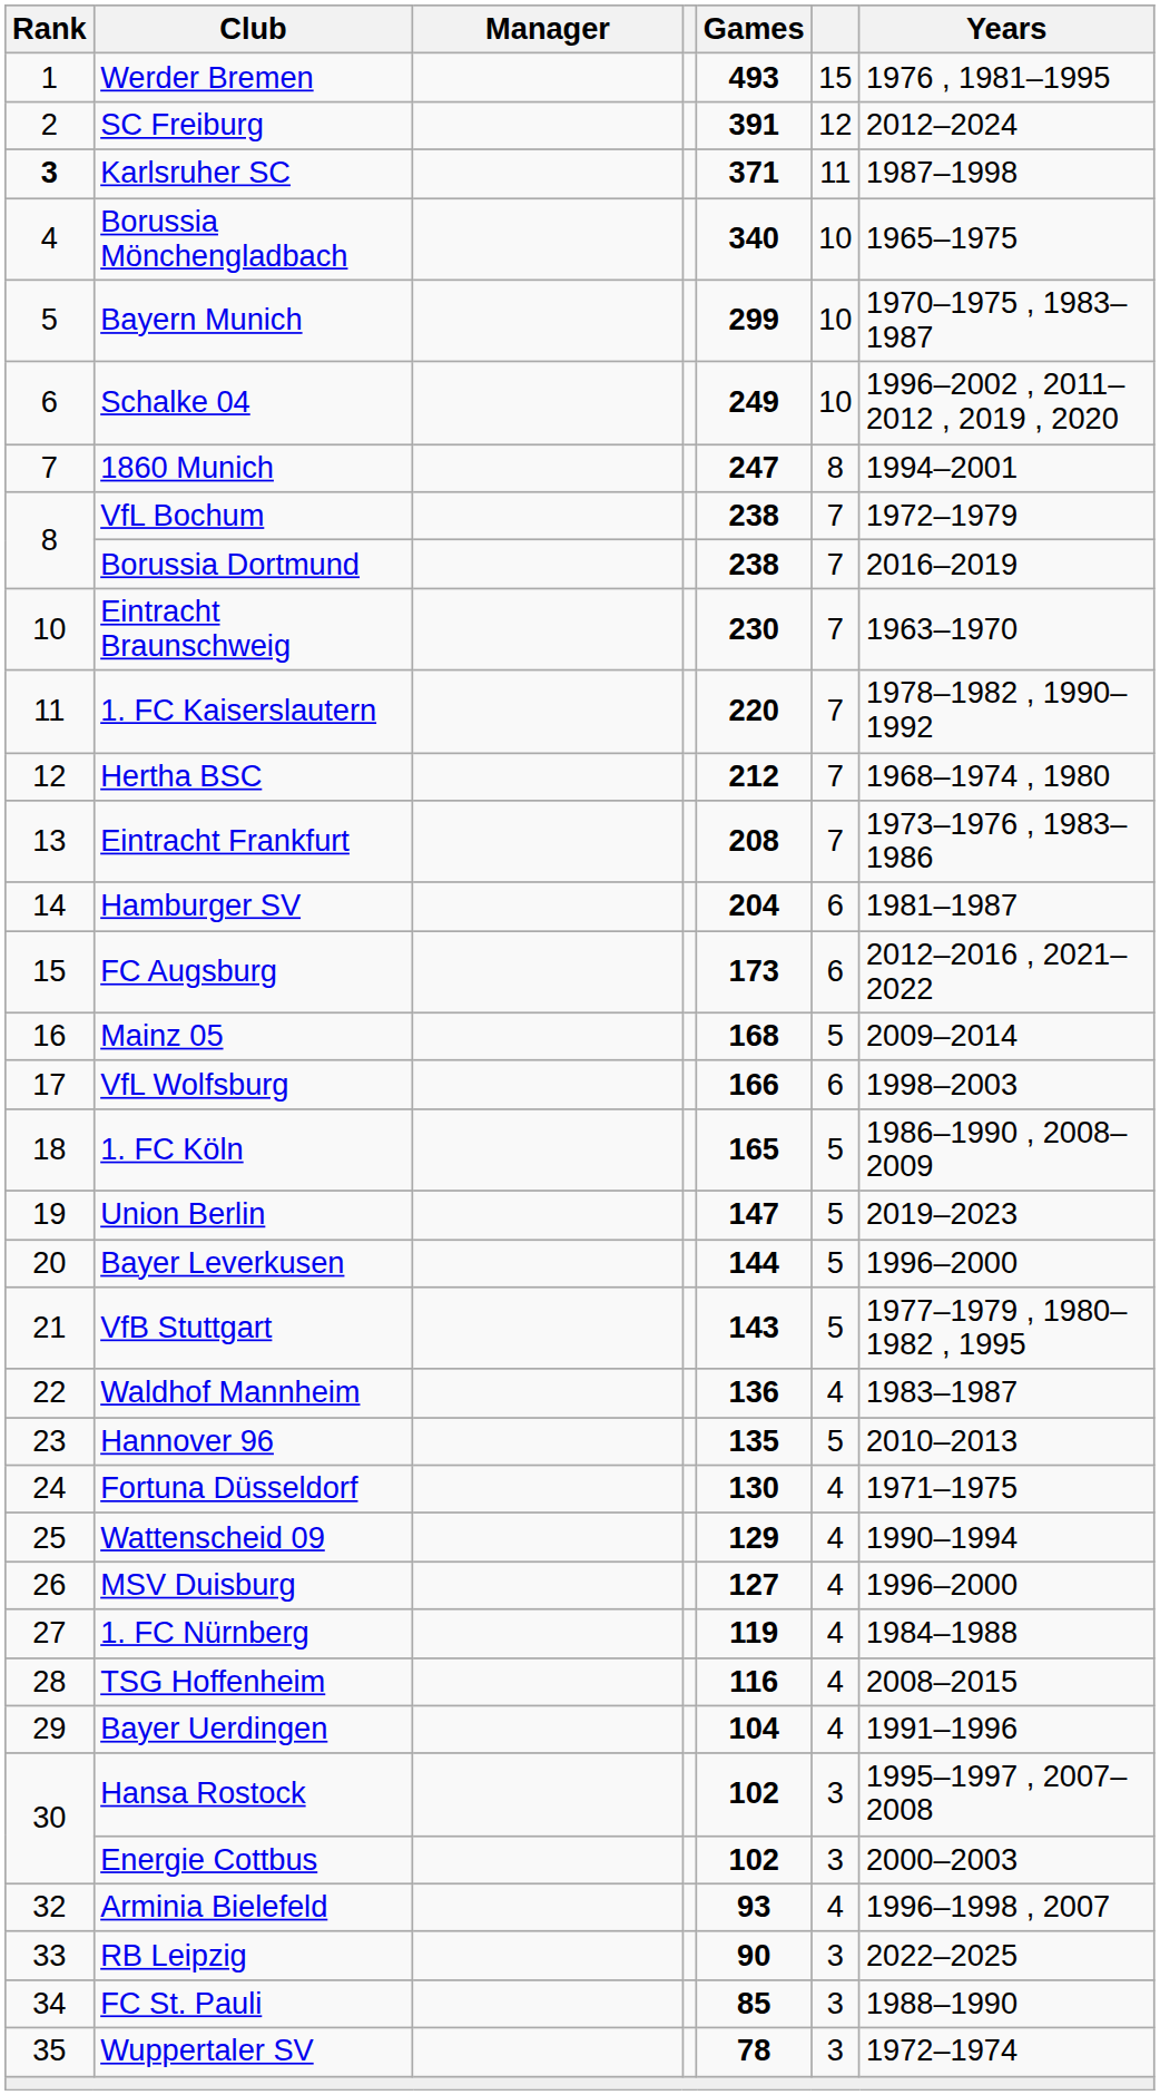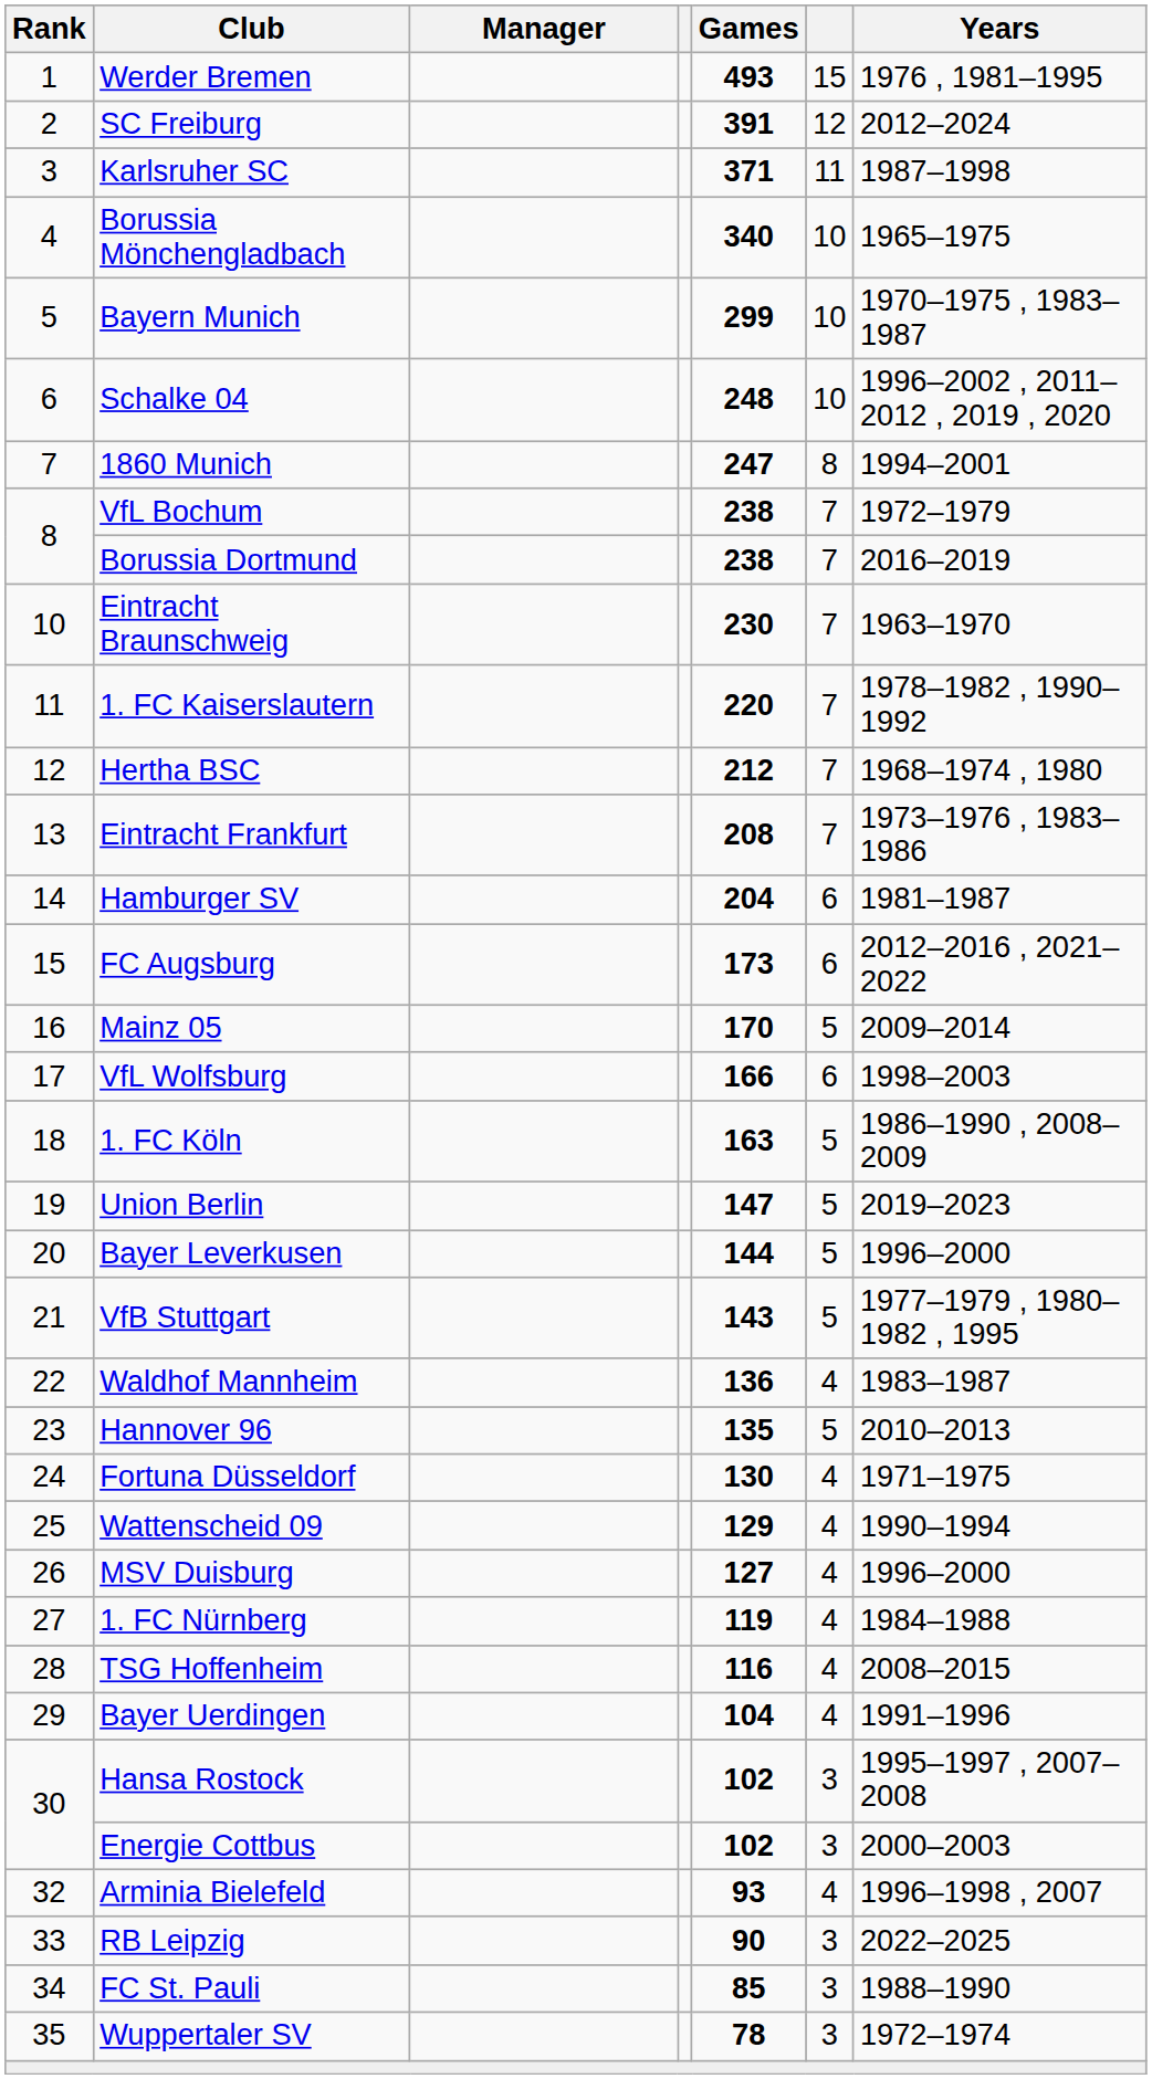 <table class="wikitable mw-datatable sortable nowrap" style="text-align: center">
 <tr>
 <th>Rank</th>
 <th>Club</th>
 <th width=135>Manager</th>
 <th></th>
 <th>Games</th>
 <th>  </th>
 <th>Years</th>
 </tr>
 <tr>
 <td>1</td>
 <td align=left><a href='#'>Werder Bremen</a></td>
 <td align=left></td>
 <td></td>
 <td><strong>493</strong></td>
 <td>15</td>
 <td align=left>1976 <em></em>, 1981–1995 <em></em></td>
 </tr>
 <tr>
 <td>2</td>
 <td align=left><a href='#'>SC Freiburg</a></td>
 <td align=left></td>
 <td></td>
 <td><strong>391</strong></td>
 <td>12</td>
 <td align=left>2012–2024</td>
 </tr>
 <tr>
-<td><strong>3</strong></td>
+<td>3</td>
 <td align=left><a href='#'>Karlsruher SC</a></td>
 <td align=left></td>
 <td></td>
 <td><strong>371</strong></td>
 <td>11</td>
 <td align=left>1987–1998</td>
 </tr>
 <tr>
 <td>4</td>
 <td align=left><a href='#'>Borussia Mönchengladbach</a></td>
 <td align=left></td>
 <td></td>
 <td><strong>340</strong></td>
 <td>10</td>
 <td align=left>1965–1975</td>
 </tr>
 <tr>
 <td>5</td>
 <td align=left><a href='#'>Bayern Munich</a></td>
 <td align=left></td>
 <td></td>
 <td><strong>299</strong></td>
 <td>10</td>
 <td align=left>1970–1975 <em></em>, 1983–1987 <em></em></td>
 </tr>
 <tr>
 <td>6</td>
 <td align=left><a href='#'>Schalke 04</a></td>
 <td align=left></td>
 <td></td>
-<td><strong>249</strong></td>
+<td><strong>248</strong></td>
 <td>10</td>
 <td align=left>1996–2002 <em></em>, 2011–2012 <em></em>, 2019 <em></em>, 2020 <em></em></td>
 </tr>
 <tr>
 <td>7</td>
 <td align=left><a href='#'>1860 Munich</a></td>
 <td align=left></td>
 <td></td>
 <td><strong>247</strong></td>
 <td>8</td>
 <td align=left>1994–2001</td>
 </tr>
 <tr>
 <td rowspan=2>8</td>
 <td align=left><a href='#'>VfL Bochum</a></td>
 <td align=left></td>
 <td></td>
 <td><strong>238</strong></td>
 <td>7</td>
 <td align=left>1972–1979</td>
 </tr>
 <tr>
 <td align=left><a href='#'>Borussia Dortmund</a></td>
 <td align=left></td>
 <td></td>
 <td><strong>238</strong></td>
 <td>7</td>
 <td align=left>2016–2019</td>
 </tr>
 <tr>
 <td>10</td>
 <td align=left><a href='#'>Eintracht Braunschweig</a></td>
 <td align=left></td>
 <td></td>
 <td><strong>230</strong></td>
 <td>7</td>
 <td align=left>1963–1970</td>
 </tr>
 <tr>
 <td>11</td>
 <td align=left><a href='#'>1. FC Kaiserslautern</a></td>
 <td align=left></td>
 <td></td>
 <td><strong>220</strong></td>
 <td>7</td>
 <td align=left>1978–1982 <em></em>, 1990–1992 <em></em></td>
 </tr>
 <tr>
 <td>12</td>
 <td align=left><a href='#'>Hertha BSC</a></td>
 <td align=left></td>
 <td></td>
 <td><strong>212</strong></td>
 <td>7</td>
 <td align=left>1968–1974 <em></em>, 1980 <em></em></td>
 </tr>
 <tr>
 <td>13</td>
 <td align=left><a href='#'>Eintracht Frankfurt</a></td>
 <td align=left></td>
 <td></td>
 <td><strong>208</strong></td>
 <td>7</td>
 <td align=left>1973–1976 <em></em>, 1983–1986 <em></em></td>
 </tr>
 <tr>
 <td>14</td>
 <td align=left><a href='#'>Hamburger SV</a></td>
 <td align=left></td>
 <td></td>
 <td><strong>204</strong></td>
 <td>6</td>
 <td align=left>1981–1987</td>
 </tr>
 <tr>
 <td>15</td>
 <td align=left><a href='#'>FC Augsburg</a></td>
 <td align=left></td>
 <td></td>
 <td><strong>173</strong></td>
 <td>6</td>
 <td align=left>2012–2016 <em></em>, 2021–2022 <em></em></td>
 </tr>
 <tr>
 <td>16</td>
 <td align=left><a href='#'>Mainz 05</a></td>
 <td align=left></td>
 <td></td>
-<td><strong>168</strong></td>
+<td><strong>170</strong></td>
 <td>5</td>
 <td align=left>2009–2014</td>
 </tr>
 <tr>
 <td>17</td>
 <td align=left><a href='#'>VfL Wolfsburg</a></td>
 <td align=left></td>
 <td></td>
 <td><strong>166</strong></td>
 <td>6</td>
 <td align=left>1998–2003</td>
 </tr>
 <tr>
 <td>18</td>
 <td align=left><a href='#'>1. FC Köln</a></td>
 <td align=left></td>
 <td></td>
-<td><strong>165</strong></td>
+<td><strong>163</strong></td>
 <td>5</td>
 <td align=left>1986–1990 <em></em>, 2008–2009 <em></em></td>
 </tr>
 <tr>
 <td>19</td>
 <td align=left><a href='#'>Union Berlin</a></td>
 <td align=left></td>
 <td></td>
 <td><strong>147</strong></td>
 <td>5</td>
 <td align=left>2019–2023</td>
 </tr>
 <tr>
 <td>20</td>
 <td align=left><a href='#'>Bayer Leverkusen</a></td>
 <td align=left></td>
 <td></td>
 <td><strong>144</strong></td>
 <td>5</td>
 <td align=left>1996–2000</td>
 </tr>
 <tr>
 <td>21</td>
 <td align=left><a href='#'>VfB Stuttgart</a></td>
 <td align=left></td>
 <td></td>
 <td><strong>143</strong></td>
 <td>5</td>
 <td align=left>1977–1979 <em></em>, 1980–1982 <em></em>, 1995 <em></em></td>
 </tr>
 <tr>
 <td>22</td>
 <td align=left><a href='#'>Waldhof Mannheim</a></td>
 <td align=left></td>
 <td></td>
 <td><strong>136</strong></td>
 <td>4</td>
 <td align=left>1983–1987</td>
 </tr>
 <tr>
 <td>23</td>
 <td align=left><a href='#'>Hannover 96</a></td>
 <td align=left></td>
 <td></td>
 <td><strong>135</strong></td>
 <td>5</td>
 <td align=left>2010–2013</td>
 </tr>
 <tr>
 <td>24</td>
 <td align=left><a href='#'>Fortuna Düsseldorf</a></td>
 <td align=left></td>
 <td></td>
 <td><strong>130</strong></td>
 <td>4</td>
 <td align=left>1971–1975</td>
 </tr>
 <tr>
 <td>25</td>
 <td align=left><a href='#'>Wattenscheid 09</a></td>
 <td align=left></td>
 <td></td>
 <td><strong>129</strong></td>
 <td>4</td>
 <td align=left>1990–1994</td>
 </tr>
 <tr>
 <td>26</td>
 <td align=left><a href='#'>MSV Duisburg</a></td>
 <td align=left></td>
 <td></td>
 <td><strong>127</strong></td>
 <td>4</td>
 <td align=left>1996–2000</td>
 </tr>
 <tr>
 <td>27</td>
 <td align=left><a href='#'>1. FC Nürnberg</a></td>
 <td align=left></td>
 <td></td>
 <td><strong>119</strong></td>
 <td>4</td>
 <td align=left>1984–1988</td>
 </tr>
 <tr>
 <td>28</td>
 <td align=left><a href='#'>TSG Hoffenheim</a></td>
 <td align=left></td>
 <td></td>
 <td><strong>116</strong></td>
 <td>4</td>
 <td align=left>2008–2015</td>
 </tr>
 <tr>
 <td>29</td>
 <td align=left><a href='#'>Bayer Uerdingen</a></td>
 <td align=left></td>
 <td></td>
 <td><strong>104</strong></td>
 <td>4</td>
 <td align=left>1991–1996</td>
 </tr>
 <tr>
 <td rowspan=2>30</td>
 <td align=left><a href='#'>Hansa Rostock</a></td>
 <td align=left></td>
 <td></td>
 <td><strong>102</strong></td>
 <td>3</td>
 <td align=left>1995–1997 <em></em>, 2007–2008 <em></em></td>
 </tr>
 <tr>
 <td align=left><a href='#'>Energie Cottbus</a></td>
 <td align=left></td>
 <td></td>
 <td><strong>102</strong></td>
 <td>3</td>
 <td align=left>2000–2003</td>
 </tr>
 <tr>
 <td>32</td>
 <td align=left><a href='#'>Arminia Bielefeld</a></td>
 <td align=left></td>
 <td></td>
 <td><strong>93</strong></td>
 <td>4</td>
 <td align=left>1996–1998 <em></em>, 2007 <em></em></td>
 </tr>
 <tr>
 <td>33</td>
 <td align=left><a href='#'>RB Leipzig</a></td>
 <td align=left></td>
 <td></td>
 <td><strong>90</strong></td>
 <td>3</td>
 <td align=left>2022–2025</td>
 </tr>
 <tr>
 <td>34</td>
 <td align=left><a href='#'>FC St. Pauli</a></td>
 <td align=left></td>
 <td></td>
 <td><strong>85</strong></td>
 <td>3</td>
 <td align=left>1988–1990</td>
 </tr>
 <tr>
 <td>35</td>
 <td align=left><a href='#'>Wuppertaler SV</a></td>
 <td align=left></td>
 <td></td>
 <td><strong>78</strong></td>
 <td>3</td>
 <td align=left>1972–1974</td>
 </tr>
 <tr bgcolor=efefef class="sortbottom">
 <td colspan=7></td>
 </tr>
 </table>
